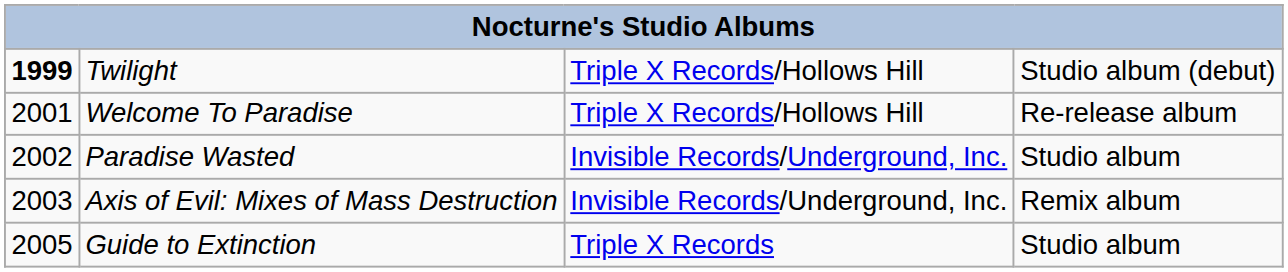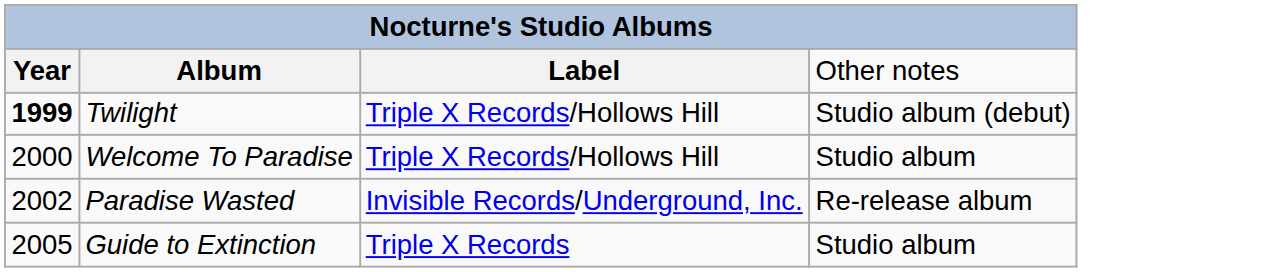 <table class="wikitable" style="font-size: 90%;">
 <tr>
 <th colspan="4" style="background: LightSteelBlue;">Nocturne's Studio Albums</th>
+</tr>
+<tr>
+<th>Year</th>
+<th>Album</th>
+<th>Label</th>
+<td>Other notes</td>
 </tr>
 <tr>
 <td><strong>1999</strong></td>
 <td><em>Twilight</em></td>
 <td><a href='#'>Triple X Records</a>/Hollows Hill</td>
 <td>Studio album (debut)</td>
 </tr>
 <tr>
-<td>2001</td>
+<td>2000</td>
 <td><em>Welcome To Paradise</em></td>
 <td><a href='#'>Triple X Records</a>/Hollows Hill</td>
-<td>Re-release album</td>
+<td>Studio album</td>
 </tr>
 <tr>
 <td>2002</td>
 <td><em>Paradise Wasted</em></td>
 <td><a href='#'>Invisible Records</a>/<a href='#'>Underground, Inc.</a></td>
-<td>Studio album</td>
-</tr>
-<tr>
-<td>2003</td>
-<td><em>Axis of Evil: Mixes of Mass Destruction</em></td>
-<td><a href='#'>Invisible Records</a>/Underground, Inc.</td>
-<td>Remix album</td>
+<td>Re-release album</td>
 </tr>
 <tr>
 <td>2005</td>
 <td><em>Guide to Extinction</em></td>
 <td><a href='#'>Triple X Records</a></td>
 <td>Studio album</td>
 </tr>
 </table>
